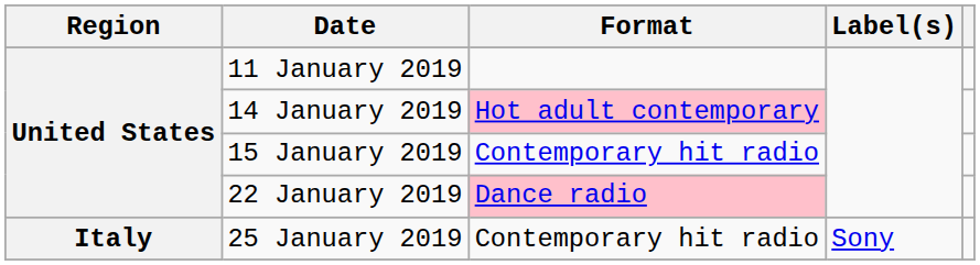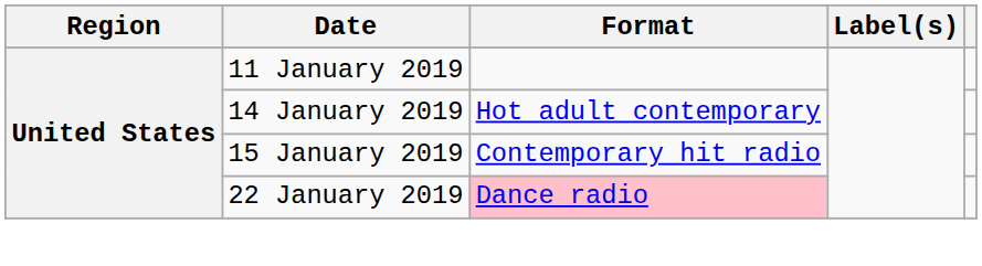 <table class="wikitable plainrowheaders">
 <tr>
 <th scope="row">Region</th>
 <th scope="row">Date</th>
 <th scope="row">Format</th>
 <th scope="row">Label(s)</th>
 <th scope="row"></th>
 </tr>
 <tr>
 <th scope="row" rowspan="4">United States</th>
 <td>11 January 2019</td>
 <td></td>
 <td rowspan="4"></td>
 <td></td>
 </tr>
 <tr>
 <td>14 January 2019</td>
-<td style="background: pink;"><a href='#'>Hot adult contemporary</a></td>
+<td><a href='#'>Hot adult contemporary</a></td>
 <td></td>
 </tr>
 <tr>
 <td>15 January 2019</td>
 <td><a href='#'>Contemporary hit radio</a></td>
 <td></td>
 </tr>
 <tr>
 <td>22 January 2019</td>
 <td style="background: pink;"><a href='#'>Dance radio</a></td>
 <td></td>
 </tr>
-<tr>
-<th scope="row">Italy</th>
-<td>25 January 2019</td>
-<td>Contemporary hit radio</td>
-<td><a href='#'>Sony</a></td>
-<td></td>
-</tr>
 </table>
